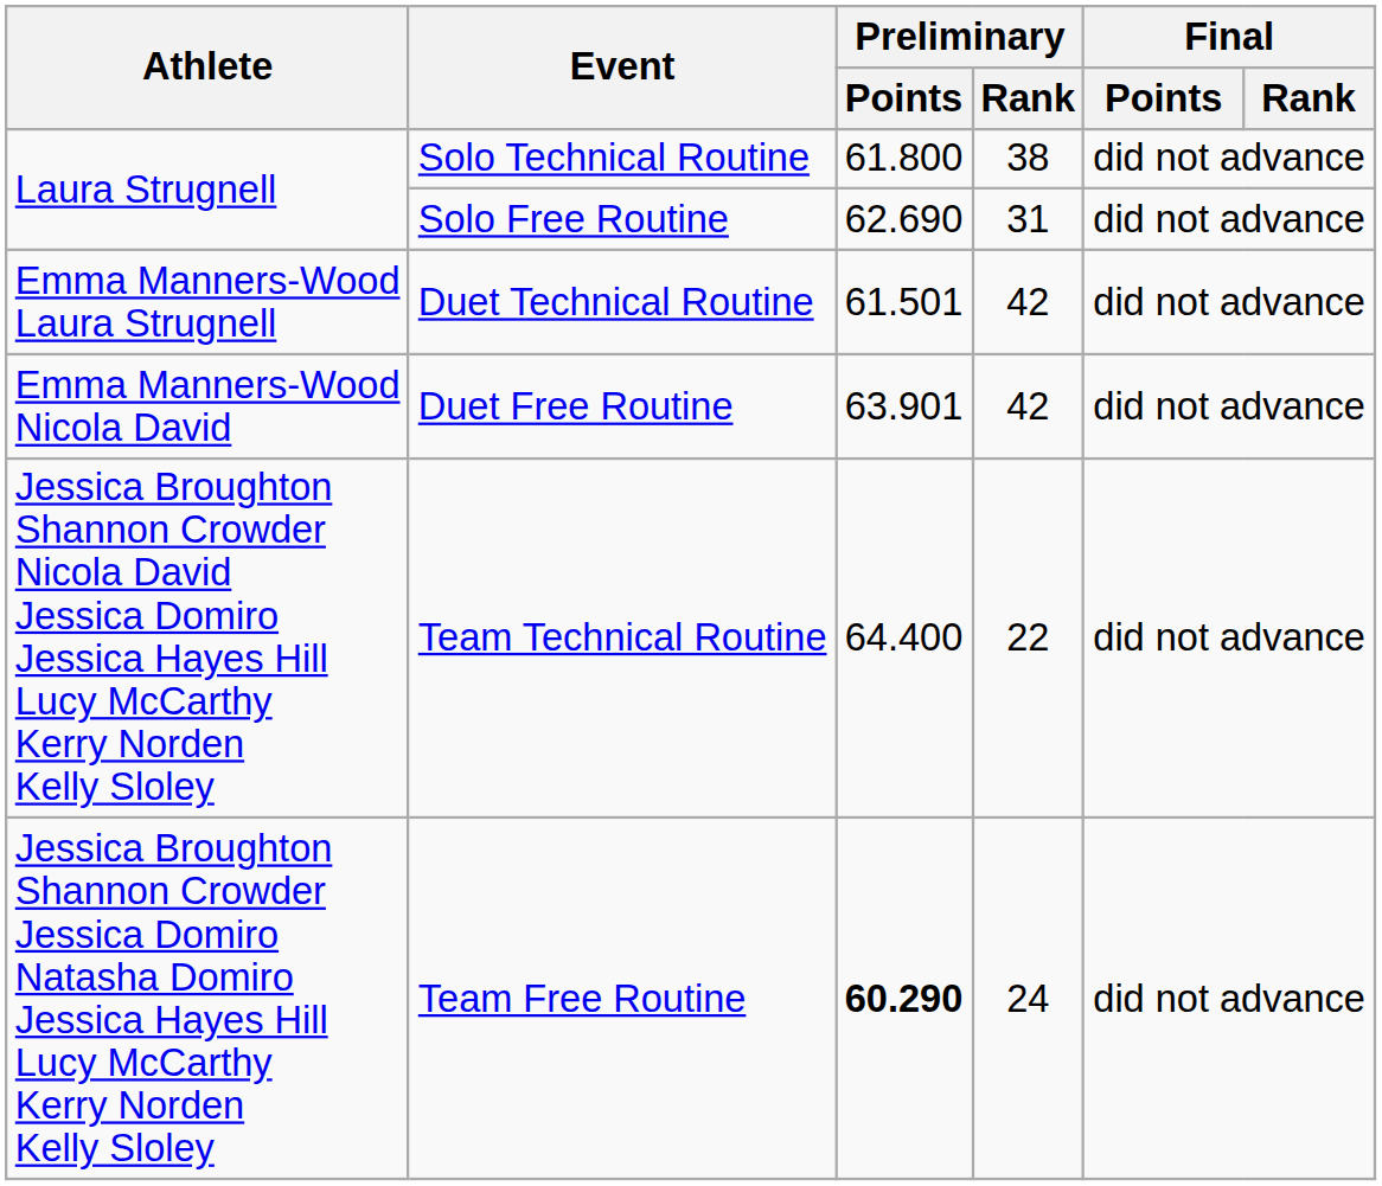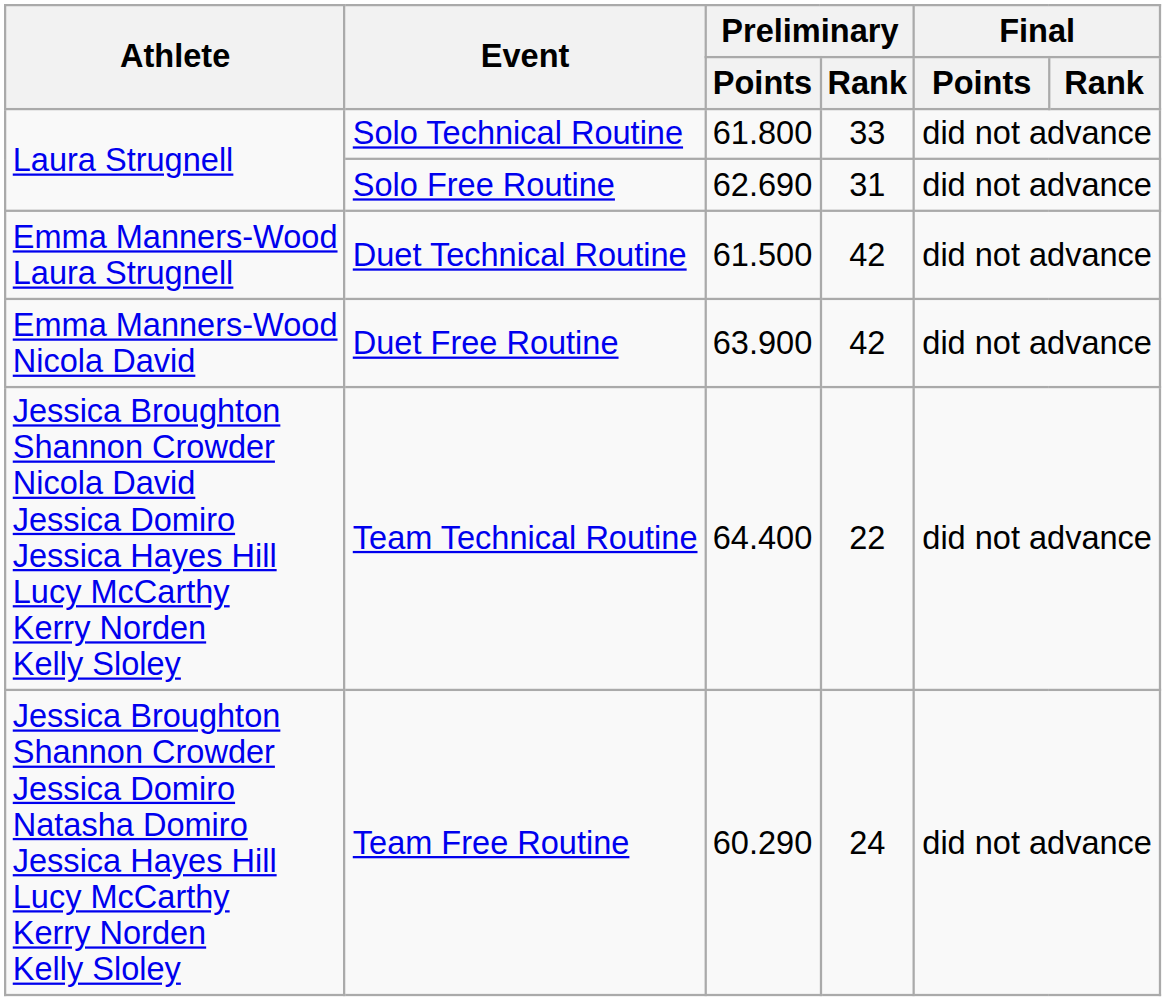 <table class=wikitable style="font-size:90%">
 <tr>
 <th rowspan="2">Athlete</th>
 <th rowspan="2">Event</th>
 <th colspan="2">Preliminary</th>
 <th colspan="2">Final</th>
 </tr>
 <tr>
 <th>Points</th>
 <th>Rank</th>
 <th>Points</th>
 <th>Rank</th>
 </tr>
 <tr>
 <td rowspan="2"><a href='#'>Laura Strugnell</a></td>
 <td><a href='#'>Solo Technical Routine</a></td>
 <td align=center>61.800</td>
-<td align=center>38</td>
+<td align=center>33</td>
 <td align=center colspan=2>did not advance</td>
 </tr>
 <tr>
 <td><a href='#'>Solo Free Routine</a></td>
 <td align=center>62.690</td>
 <td align=center>31</td>
 <td align=center colspan=2>did not advance</td>
 </tr>
 <tr>
 <td rowspan="1"><a href='#'>Emma Manners-Wood</a><br><a href='#'>Laura Strugnell</a></td>
 <td><a href='#'>Duet Technical Routine</a></td>
-<td align=center>61.501</td>
+<td align=center>61.500</td>
 <td align=center>42</td>
 <td align=center colspan=2>did not advance</td>
 </tr>
 <tr>
 <td rowspan="1"><a href='#'>Emma Manners-Wood</a><br><a href='#'>Nicola David</a></td>
 <td><a href='#'>Duet Free Routine</a></td>
-<td align=center>63.901</td>
+<td align=center>63.900</td>
 <td align=center>42</td>
 <td align=center colspan=2>did not advance</td>
 </tr>
 <tr>
 <td rowspan="1"><a href='#'>Jessica Broughton</a><br><a href='#'>Shannon Crowder</a><br><a href='#'>Nicola David</a><br><a href='#'>Jessica Domiro</a><br><a href='#'>Jessica Hayes Hill</a><br><a href='#'>Lucy McCarthy</a><br><a href='#'>Kerry Norden</a><br><a href='#'>Kelly Sloley</a></td>
 <td><a href='#'>Team Technical Routine</a></td>
 <td align=center>64.400</td>
 <td align=center>22</td>
 <td align=center colspan=2>did not advance</td>
 </tr>
 <tr>
 <td rowspan="1"><a href='#'>Jessica Broughton</a><br><a href='#'>Shannon Crowder</a><br><a href='#'>Jessica Domiro</a><br><a href='#'>Natasha Domiro</a><br><a href='#'>Jessica Hayes Hill</a><br><a href='#'>Lucy McCarthy</a><br><a href='#'>Kerry Norden</a><br><a href='#'>Kelly Sloley</a></td>
 <td><a href='#'>Team Free Routine</a></td>
-<td align=center><strong>60.290</strong></td>
+<td align=center>60.290</td>
 <td align=center>24</td>
 <td align=center colspan=2>did not advance</td>
 </tr>
 </table>
